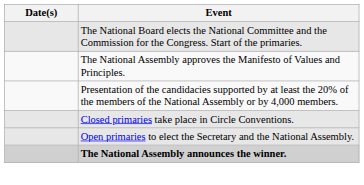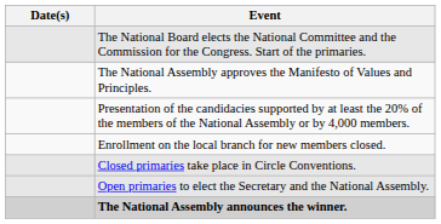 <table class="wikitable" style="text-align:left; font-size:95%;">
 <tr>
 <th width="100">Date(s)</th>
 <th width="400">Event</th>
 </tr>
 <tr bgcolor="#E7E7E7">
 <td></td>
 <td>The National Board elects the National Committee and the Commission for the Congress. Start of the primaries.</td>
 </tr>
 <tr>
 <td></td>
 <td>The National Assembly approves the Manifesto of Values and Principles.</td>
 </tr>
 <tr>
 <td></td>
 <td>Presentation of the candidacies supported by at least the 20% of the members of the National Assembly or by 4,000 members.</td>
 </tr>
+<tr>
+<td></td>
+<td>Enrollment on the local branch for new members closed.</td>
+</tr>
 <tr bgcolor="#E7E7E7">
 <td></td>
 <td><a href='#'>Closed primaries</a> take place in Circle Conventions.</td>
 </tr>
 <tr bgcolor="#E7E7E7">
 <td></td>
 <td><a href='#'>Open primaries</a> to elect the Secretary and the National Assembly.</td>
 </tr>
 <tr bgcolor="#D0D0D0">
 <td></td>
 <td><strong>The National Assembly announces the winner.</strong></td>
 </tr>
 </table>
